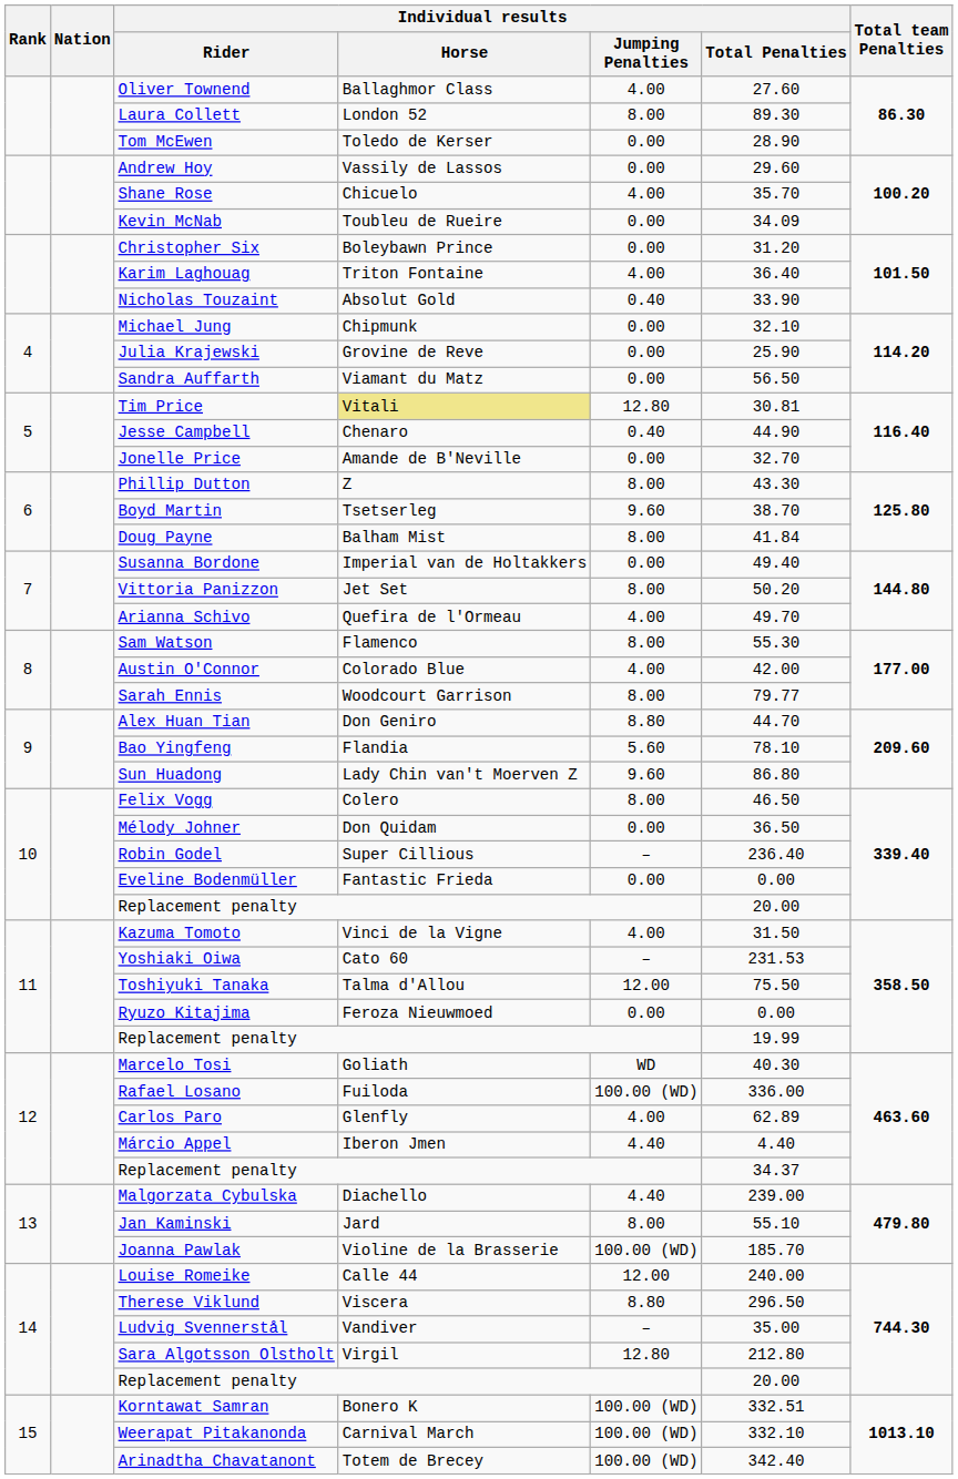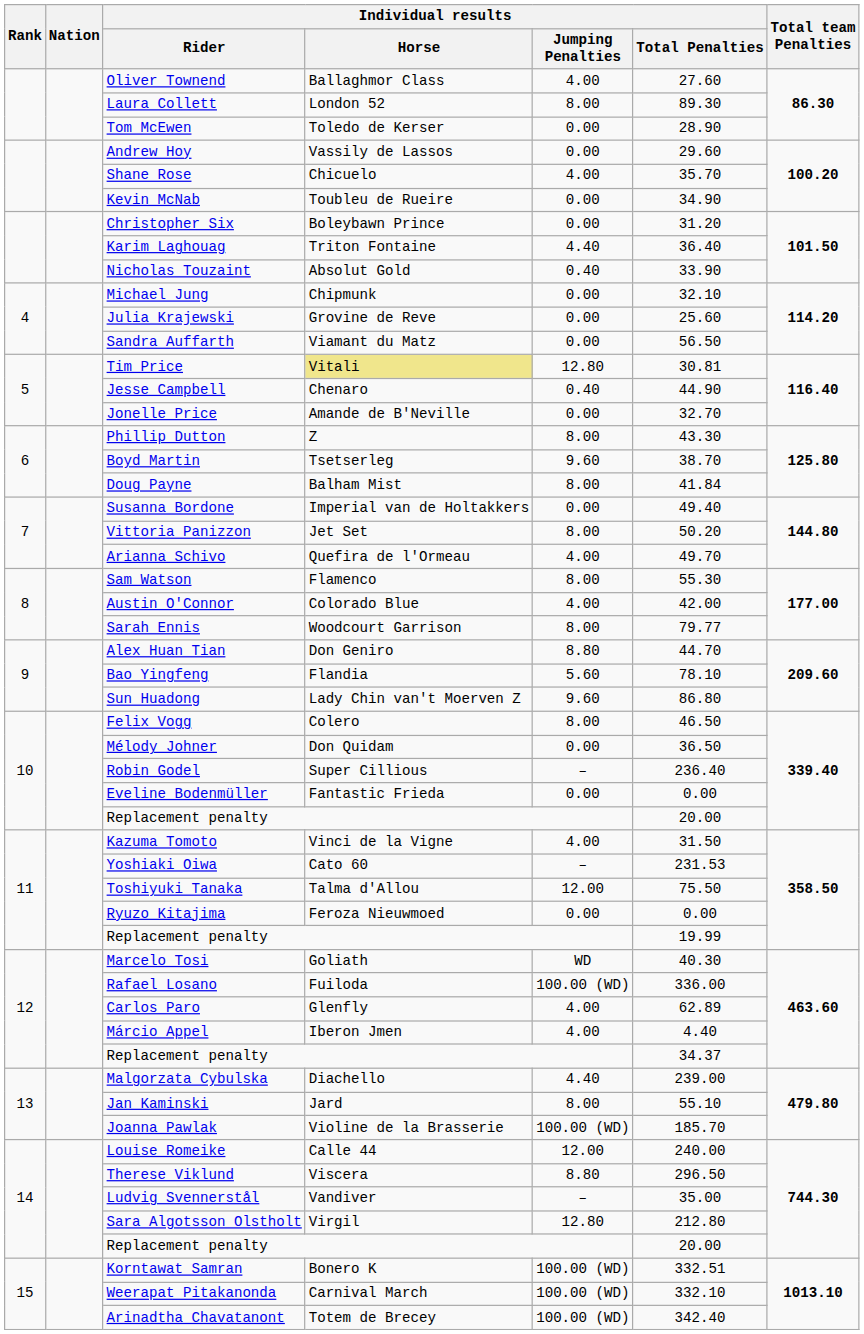 <table class=wikitable style="font-size:90%">
 <tr>
 <th rowspan="2">Rank</th>
 <th rowspan="2">Nation</th>
 <th colspan="4">Individual results</th>
 <th rowspan="2">Total team<br>Penalties</th>
 </tr>
 <tr>
 <th>Rider</th>
 <th>Horse</th>
 <th>Jumping <br>Penalties</th>
 <th>Total Penalties</th>
 </tr>
 <tr>
 <td rowspan="3" align="center"></td>
 <td rowspan="3"></td>
 <td><a href='#'>Oliver Townend</a></td>
 <td>Ballaghmor Class</td>
 <td align="center">4.00</td>
 <td align="center">27.60</td>
 <td rowspan="3" align="center"><strong>86.30</strong></td>
 </tr>
 <tr>
 <td><a href='#'>Laura Collett</a></td>
 <td>London 52</td>
 <td align="center">8.00</td>
 <td align="center">89.30</td>
 </tr>
 <tr>
 <td><a href='#'>Tom McEwen</a></td>
 <td>Toledo de Kerser</td>
 <td align="center">0.00</td>
 <td align="center">28.90</td>
 </tr>
 <tr>
 <td rowspan="3" align="center"></td>
 <td rowspan="3"></td>
 <td><a href='#'>Andrew Hoy</a></td>
 <td>Vassily de Lassos</td>
 <td align="center">0.00</td>
 <td align="center">29.60</td>
 <td rowspan="3" align="center"><strong>100.20</strong></td>
 </tr>
 <tr>
 <td><a href='#'>Shane Rose</a></td>
 <td>Chicuelo</td>
 <td align="center">4.00</td>
 <td align="center">35.70</td>
 </tr>
 <tr>
 <td><a href='#'>Kevin McNab</a></td>
 <td>Toubleu de Rueire</td>
 <td align="center">0.00</td>
-<td align="center">34.09</td>
+<td align="center">34.90</td>
 </tr>
 <tr>
 <td rowspan="3" align="center"></td>
 <td rowspan="3"></td>
 <td><a href='#'>Christopher Six</a></td>
 <td>Boleybawn Prince</td>
 <td align="center">0.00</td>
 <td align="center">31.20</td>
 <td rowspan="3" align="center"><strong>101.50</strong></td>
 </tr>
 <tr>
 <td><a href='#'>Karim Laghouag</a></td>
 <td>Triton Fontaine</td>
-<td align="center">4.00</td>
+<td align="center">4.40</td>
 <td align="center">36.40</td>
 </tr>
 <tr>
 <td><a href='#'>Nicholas Touzaint</a></td>
 <td>Absolut Gold</td>
 <td align="center">0.40</td>
 <td align="center">33.90</td>
 </tr>
 <tr>
 <td rowspan="3" align="center">4</td>
 <td rowspan="3"></td>
 <td><a href='#'>Michael Jung</a></td>
 <td>Chipmunk</td>
 <td align="center">0.00</td>
 <td align="center">32.10</td>
 <td rowspan="3" align="center"><strong>114.20</strong></td>
 </tr>
 <tr>
 <td><a href='#'>Julia Krajewski</a></td>
 <td>Grovine de Reve</td>
 <td align="center">0.00</td>
-<td align="center">25.90</td>
+<td align="center">25.60</td>
 </tr>
 <tr>
 <td><a href='#'>Sandra Auffarth</a></td>
 <td>Viamant du Matz</td>
 <td align="center">0.00</td>
 <td align="center">56.50</td>
 </tr>
 <tr>
 <td rowspan="3" align="center">5</td>
 <td rowspan="3"></td>
 <td><a href='#'>Tim Price</a></td>
 <td style="background: khaki;">Vitali</td>
 <td align="center">12.80</td>
 <td align="center">30.81</td>
 <td rowspan="3" align="center"><strong>116.40</strong></td>
 </tr>
 <tr>
 <td><a href='#'>Jesse Campbell</a></td>
 <td>Chenaro</td>
 <td align="center">0.40</td>
 <td align="center">44.90</td>
 </tr>
 <tr>
 <td><a href='#'>Jonelle Price</a></td>
 <td>Amande de B'Neville</td>
 <td align="center">0.00</td>
 <td align="center">32.70</td>
 </tr>
 <tr>
 <td rowspan="3" align="center">6</td>
 <td rowspan="3"></td>
 <td><a href='#'>Phillip Dutton</a></td>
 <td>Z</td>
 <td align="center">8.00</td>
 <td align="center">43.30</td>
 <td rowspan="3" align="center"><strong>125.80</strong></td>
 </tr>
 <tr>
 <td><a href='#'>Boyd Martin</a></td>
 <td>Tsetserleg</td>
 <td align="center">9.60</td>
 <td align="center">38.70</td>
 </tr>
 <tr>
 <td><a href='#'>Doug Payne</a></td>
 <td>Balham Mist</td>
 <td align="center">8.00</td>
 <td align="center">41.84</td>
 </tr>
 <tr>
 <td rowspan="3" align="center">7</td>
 <td rowspan="3"></td>
 <td><a href='#'>Susanna Bordone</a></td>
 <td>Imperial van de Holtakkers</td>
 <td align="center">0.00</td>
 <td align="center">49.40</td>
 <td rowspan="3" align="center"><strong>144.80</strong></td>
 </tr>
 <tr>
 <td><a href='#'>Vittoria Panizzon</a></td>
 <td>Jet Set</td>
 <td align="center">8.00</td>
 <td align="center">50.20</td>
 </tr>
 <tr>
 <td><a href='#'>Arianna Schivo</a></td>
 <td>Quefira de l'Ormeau</td>
 <td align="center">4.00</td>
 <td align="center">49.70</td>
 </tr>
 <tr>
 <td rowspan="3" align="center">8</td>
 <td rowspan="3"></td>
 <td><a href='#'>Sam Watson</a></td>
 <td>Flamenco</td>
 <td align="center">8.00</td>
 <td align="center">55.30</td>
 <td rowspan="3" align="center"><strong>177.00</strong></td>
 </tr>
 <tr>
 <td><a href='#'>Austin O'Connor</a></td>
 <td>Colorado Blue</td>
 <td align="center">4.00</td>
 <td align="center">42.00</td>
 </tr>
 <tr>
 <td><a href='#'>Sarah Ennis</a></td>
 <td>Woodcourt Garrison</td>
 <td align="center">8.00</td>
 <td align="center">79.77</td>
 </tr>
 <tr>
 <td rowspan="3" align="center">9</td>
 <td rowspan="3"></td>
 <td><a href='#'>Alex Huan Tian</a></td>
 <td>Don Geniro</td>
 <td align="center">8.80</td>
 <td align="center">44.70</td>
 <td rowspan="3" align="center"><strong>209.60</strong></td>
 </tr>
 <tr>
 <td><a href='#'>Bao Yingfeng</a></td>
 <td>Flandia</td>
 <td align="center">5.60</td>
 <td align="center">78.10</td>
 </tr>
 <tr>
 <td><a href='#'>Sun Huadong</a></td>
 <td>Lady Chin van't Moerven Z</td>
 <td align="center">9.60</td>
 <td align="center">86.80</td>
 </tr>
 <tr>
 <td rowspan="5" align="center">10</td>
 <td rowspan="5"></td>
 <td><a href='#'>Felix Vogg</a></td>
 <td>Colero</td>
 <td align="center">8.00</td>
 <td align="center">46.50</td>
 <td rowspan="5" align="center"><strong>339.40</strong></td>
 </tr>
 <tr>
 <td><a href='#'>Mélody Johner</a></td>
 <td>Don Quidam</td>
 <td align="center">0.00</td>
 <td align="center">36.50</td>
 </tr>
 <tr>
 <td><a href='#'>Robin Godel</a></td>
 <td>Super Cillious</td>
 <td align="center">–</td>
 <td align="center">236.40</td>
 </tr>
 <tr>
 <td><a href='#'>Eveline Bodenmüller</a></td>
 <td>Fantastic Frieda</td>
 <td align="center">0.00</td>
 <td align="center">0.00</td>
 </tr>
 <tr>
 <td colspan=3>Replacement penalty</td>
 <td align="center">20.00</td>
 </tr>
 <tr>
 <td rowspan="5" align="center">11</td>
 <td rowspan="5"></td>
 <td><a href='#'>Kazuma Tomoto</a></td>
 <td>Vinci de la Vigne</td>
 <td align="center">4.00</td>
 <td align="center">31.50</td>
 <td rowspan="5" align="center"><strong>358.50</strong></td>
 </tr>
 <tr>
 <td><a href='#'>Yoshiaki Oiwa</a></td>
 <td>Cato 60</td>
 <td align="center">–</td>
 <td align="center">231.53</td>
 </tr>
 <tr>
 <td><a href='#'>Toshiyuki Tanaka</a></td>
 <td>Talma d'Allou</td>
 <td align="center">12.00</td>
 <td align="center">75.50</td>
 </tr>
 <tr>
 <td><a href='#'>Ryuzo Kitajima</a></td>
 <td>Feroza Nieuwmoed</td>
 <td align="center">0.00</td>
 <td align="center">0.00</td>
 </tr>
 <tr>
 <td colspan=3>Replacement penalty</td>
 <td align="center">19.99</td>
 </tr>
 <tr>
 <td rowspan="5" align="center">12</td>
 <td rowspan="5"></td>
 <td><a href='#'>Marcelo Tosi</a></td>
 <td>Goliath</td>
 <td align="center">WD</td>
 <td align="center">40.30</td>
 <td rowspan="5" align="center"><strong>463.60</strong></td>
 </tr>
 <tr>
 <td><a href='#'>Rafael Losano</a></td>
 <td>Fuiloda</td>
 <td align="center">100.00 (WD)</td>
 <td align="center">336.00</td>
 </tr>
 <tr>
 <td><a href='#'>Carlos Paro</a></td>
 <td>Glenfly</td>
 <td align="center">4.00</td>
 <td align="center">62.89</td>
 </tr>
 <tr>
 <td><a href='#'>Márcio Appel</a></td>
 <td>Iberon Jmen</td>
-<td align="center">4.40</td>
+<td align="center">4.00</td>
 <td align="center">4.40</td>
 </tr>
 <tr>
 <td colspan=3>Replacement penalty</td>
 <td align="center">34.37</td>
 </tr>
 <tr>
 <td rowspan="3" align="center">13</td>
 <td rowspan="3"></td>
 <td><a href='#'>Malgorzata Cybulska</a></td>
 <td>Diachello</td>
 <td align="center">4.40</td>
 <td align="center">239.00</td>
 <td rowspan="3" align="center"><strong>479.80</strong></td>
 </tr>
 <tr>
 <td><a href='#'>Jan Kaminski</a></td>
 <td>Jard</td>
 <td align="center">8.00</td>
 <td align="center">55.10</td>
 </tr>
 <tr>
 <td><a href='#'>Joanna Pawlak</a></td>
 <td>Violine de la Brasserie</td>
 <td align="center">100.00 (WD)</td>
 <td align="center">185.70</td>
 </tr>
 <tr>
 <td rowspan="5" align="center">14</td>
 <td rowspan="5"></td>
 <td><a href='#'>Louise Romeike</a></td>
 <td>Calle 44</td>
 <td align="center">12.00</td>
 <td align="center">240.00</td>
 <td rowspan="5" align="center"><strong>744.30</strong></td>
 </tr>
 <tr>
 <td><a href='#'>Therese Viklund</a></td>
 <td>Viscera</td>
 <td align="center">8.80</td>
 <td align="center">296.50</td>
 </tr>
 <tr>
 <td><a href='#'>Ludvig Svennerstål</a></td>
 <td>Vandiver</td>
 <td align="center">–</td>
 <td align="center">35.00</td>
 </tr>
 <tr>
 <td><a href='#'>Sara Algotsson Olstholt</a></td>
 <td>Virgil</td>
 <td align="center">12.80</td>
 <td align="center">212.80</td>
 </tr>
 <tr>
 <td colspan=3>Replacement penalty</td>
 <td align="center">20.00</td>
 </tr>
 <tr>
 <td rowspan="3" align="center">15</td>
 <td rowspan="3"></td>
 <td><a href='#'>Korntawat Samran</a></td>
 <td>Bonero K</td>
 <td align="center">100.00 (WD)</td>
 <td align="center">332.51</td>
 <td rowspan="3" align="center"><strong>1013.10</strong></td>
 </tr>
 <tr>
 <td><a href='#'>Weerapat Pitakanonda</a></td>
 <td>Carnival March</td>
 <td align="center">100.00 (WD)</td>
 <td align="center">332.10</td>
 </tr>
 <tr>
 <td><a href='#'>Arinadtha Chavatanont</a></td>
 <td>Totem de Brecey</td>
 <td align="center">100.00 (WD)</td>
 <td align="center">342.40</td>
 </tr>
 </table>
